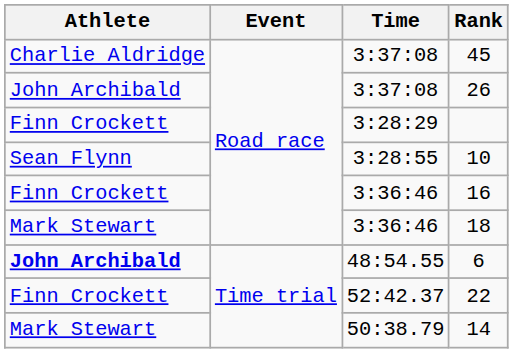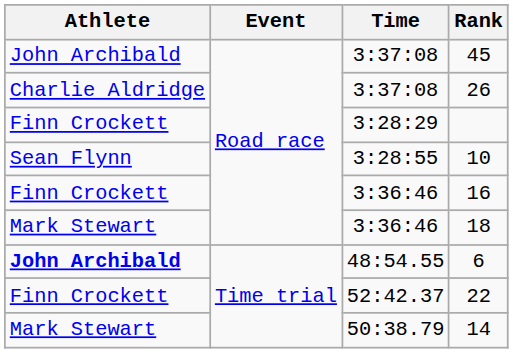 <table class=wikitable style="font-size:90%;">
 <tr>
 <th>Athlete</th>
 <th>Event</th>
 <th>Time</th>
 <th>Rank</th>
 </tr>
 <tr align=center>
-<td align=left><a href='#'>Charlie Aldridge</a></td>
+<td align=left><a href='#'>John Archibald</a></td>
 <td align=left rowspan=6><a href='#'>Road race</a></td>
 <td>3:37:08</td>
 <td>45</td>
 </tr>
 <tr align=center>
-<td align=left><a href='#'>John Archibald</a></td>
+<td align=left><a href='#'>Charlie Aldridge</a></td>
 <td>3:37:08</td>
 <td>26</td>
 </tr>
 <tr align=center>
 <td align=left><a href='#'>Finn Crockett</a></td>
 <td>3:28:29</td>
 <td></td>
 </tr>
 <tr align=center>
 <td align=left><a href='#'>Sean Flynn</a></td>
 <td>3:28:55</td>
 <td>10</td>
 </tr>
 <tr align=center>
 <td align=left><a href='#'>Finn Crockett</a></td>
 <td>3:36:46</td>
 <td>16</td>
 </tr>
 <tr align=center>
 <td align=left><a href='#'>Mark Stewart</a></td>
 <td>3:36:46</td>
 <td>18</td>
 </tr>
 <tr align=center>
 <td align=left><strong><a href='#'>John Archibald</a></strong></td>
 <td align=left rowspan=3><a href='#'>Time trial</a></td>
 <td>48:54.55</td>
 <td>6</td>
 </tr>
 <tr align=center>
 <td align=left><a href='#'>Finn Crockett</a></td>
 <td>52:42.37</td>
 <td>22</td>
 </tr>
 <tr align=center>
 <td align=left><a href='#'>Mark Stewart</a></td>
 <td>50:38.79</td>
 <td>14</td>
 </tr>
 </table>
